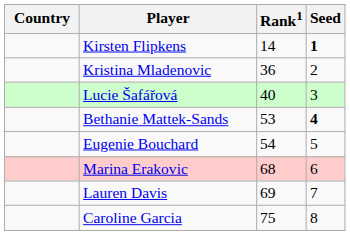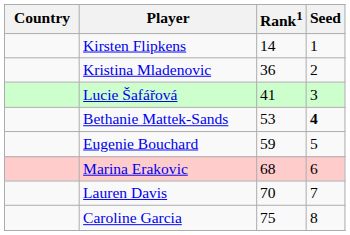 <table class="sortable wikitable">
 <tr>
 <th style="width:70px;">Country</th>
 <th style="width:175px;">Player</th>
 <th>Rank<sup>1</sup></th>
 <th>Seed</th>
 </tr>
 <tr>
 <td></td>
 <td><a href='#'>Kirsten Flipkens</a></td>
 <td>14</td>
-<td><strong>1</strong></td>
+<td>1</td>
 </tr>
 <tr>
 <td></td>
 <td><a href='#'>Kristina Mladenovic</a></td>
 <td>36</td>
 <td>2</td>
 </tr>
 <tr style="background:#cfc;">
 <td></td>
 <td><a href='#'>Lucie Šafářová</a></td>
-<td>40</td>
+<td>41</td>
 <td>3</td>
 </tr>
 <tr>
 <td></td>
 <td><a href='#'>Bethanie Mattek-Sands</a></td>
 <td>53</td>
 <td><strong>4</strong></td>
 </tr>
 <tr>
 <td></td>
 <td><a href='#'>Eugenie Bouchard</a></td>
-<td>54</td>
+<td>59</td>
 <td>5</td>
 </tr>
 <tr style="background:#fcc;">
 <td></td>
 <td><a href='#'>Marina Erakovic</a></td>
 <td>68</td>
 <td>6</td>
 </tr>
 <tr>
 <td></td>
 <td><a href='#'>Lauren Davis</a></td>
-<td>69</td>
+<td>70</td>
 <td>7</td>
 </tr>
 <tr>
 <td></td>
 <td><a href='#'>Caroline Garcia</a></td>
 <td>75</td>
 <td>8</td>
 </tr>
 </table>
